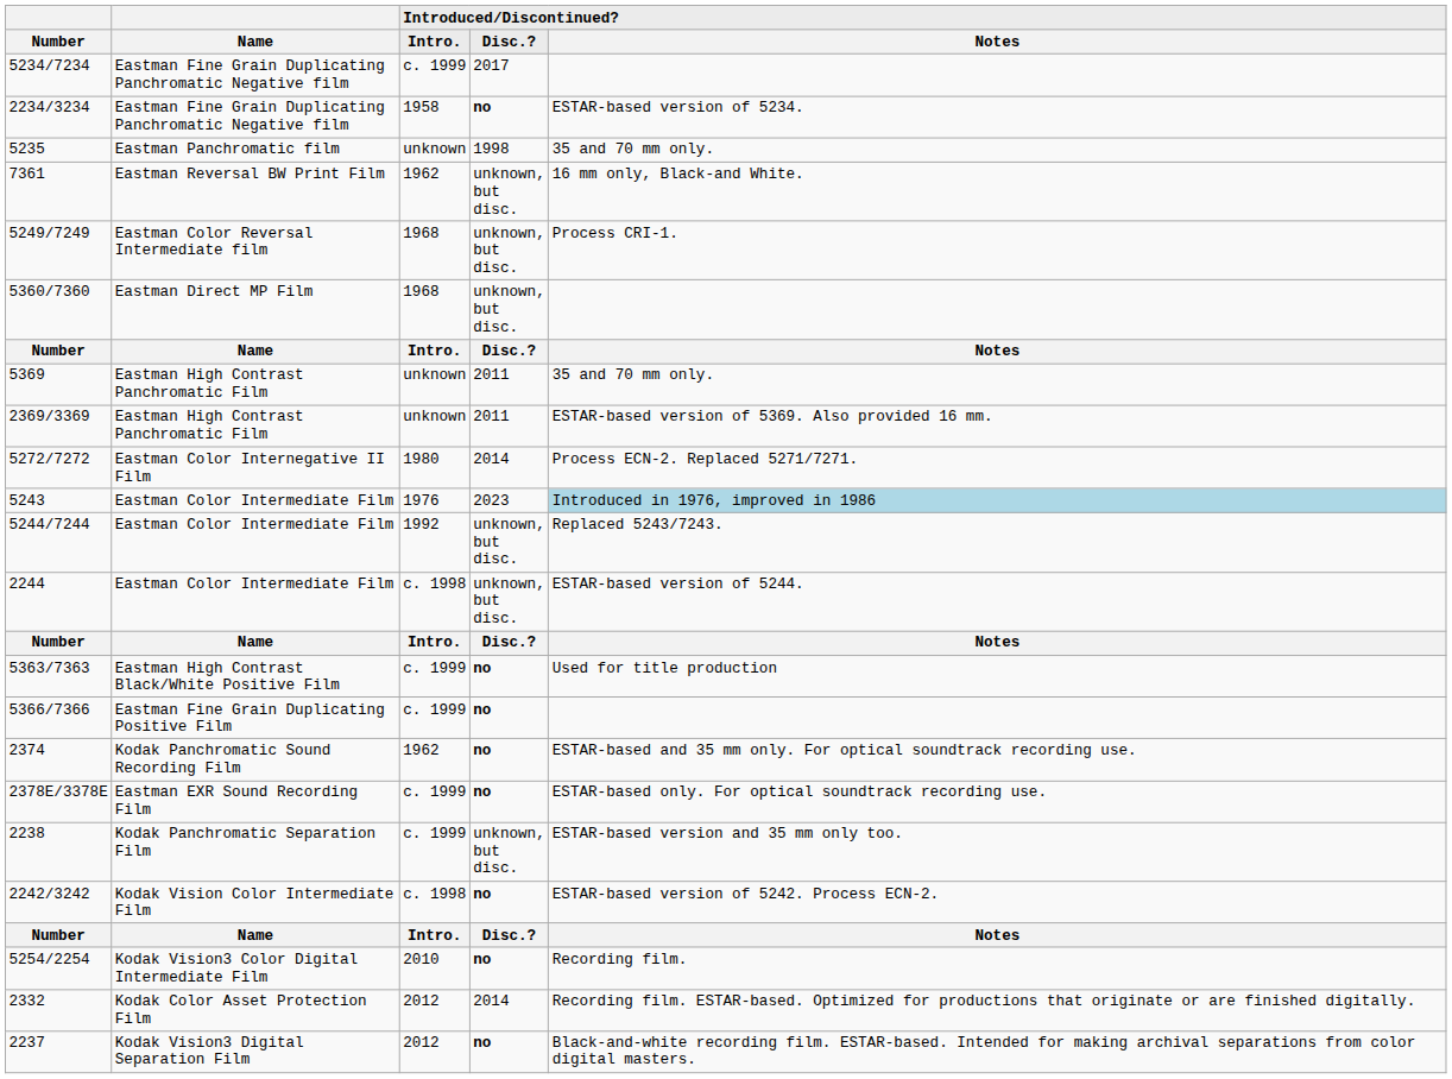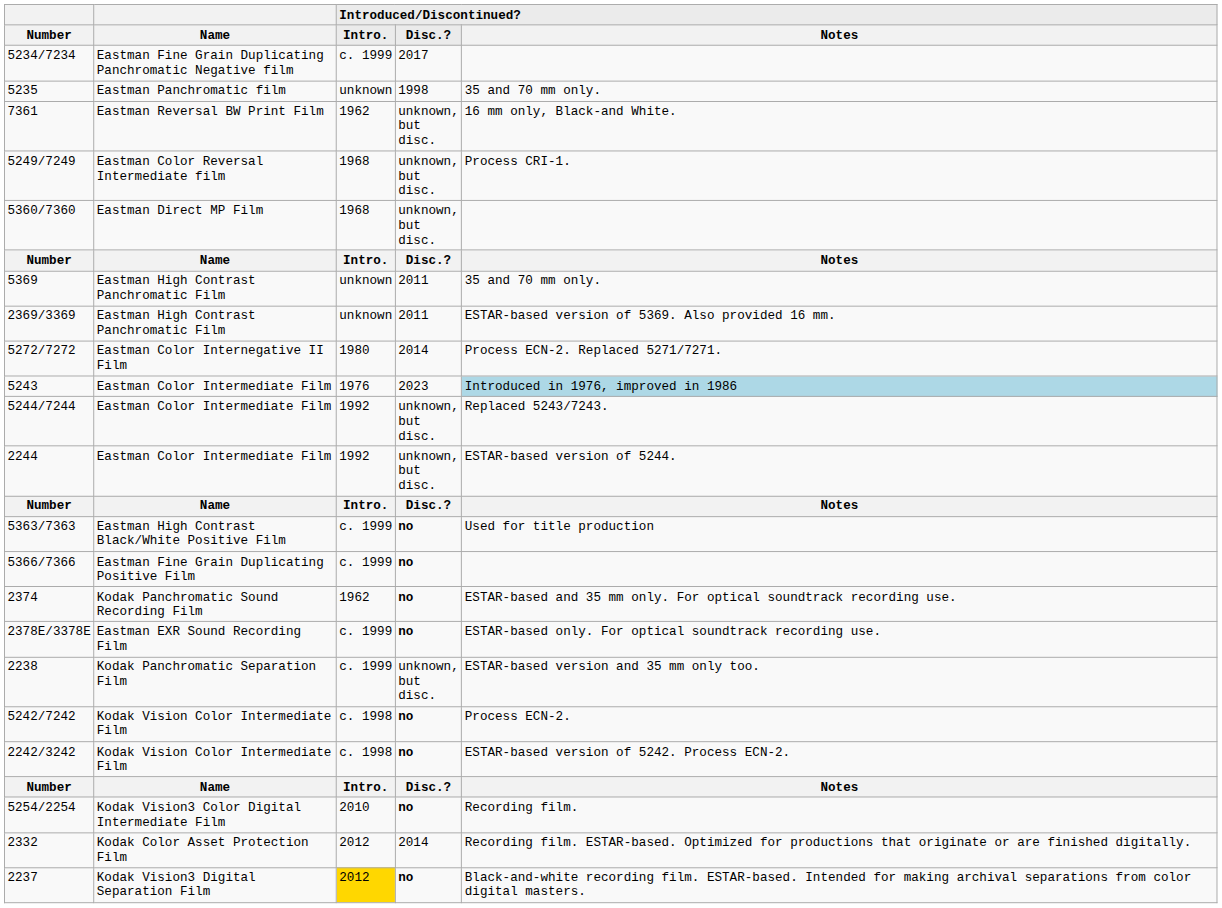 <table class="wikitable">
 <tr>
 <th></th>
 <th></th>
 <th colspan=3 style="text-align:left; background:#ebebeb">Introduced/Discontinued?</th>
 </tr>
 <tr>
 <th width="7%">Number</th>
 <th width="20%">Name</th>
 <th width="4%" style="background:#ebebeb">Intro.</th>
 <th width="4%" style="background:#ebebeb">Disc.?</th>
 <th>Notes</th>
 </tr>
 <tr valign="top">
 <td>5234/7234</td>
 <td>Eastman Fine Grain Duplicating Panchromatic Negative film</td>
 <td>c. 1999</td>
 <td>2017</td>
 <td></td>
-</tr>
-<tr valign="top">
-<td>2234/3234</td>
-<td>Eastman Fine Grain Duplicating Panchromatic Negative film</td>
-<td>1958</td>
-<td><strong>no</strong></td>
-<td>ESTAR-based version of 5234.</td>
 </tr>
 <tr valign="top">
 <td>5235</td>
 <td>Eastman Panchromatic film</td>
 <td>unknown</td>
 <td>1998</td>
 <td>35 and 70 mm only.</td>
 </tr>
 <tr valign="top">
 <td>7361</td>
 <td>Eastman Reversal BW Print Film</td>
 <td>1962</td>
 <td>unknown, but disc.</td>
 <td>16 mm only, Black-and White.</td>
 </tr>
 <tr valign="top">
 <td>5249/7249</td>
 <td>Eastman Color Reversal Intermediate film</td>
 <td>1968</td>
 <td>unknown, but disc.</td>
 <td>Process CRI-1.</td>
 </tr>
 <tr valign="top">
 <td>5360/7360</td>
 <td>Eastman Direct MP Film</td>
 <td>1968</td>
 <td>unknown, but disc.</td>
 <td></td>
 </tr>
 <tr valign="top">
 <th>Number</th>
 <th>Name</th>
 <th>Intro.</th>
 <th>Disc.?</th>
 <th>Notes</th>
 </tr>
 <tr valign="top">
 <td>5369</td>
 <td>Eastman High Contrast Panchromatic Film</td>
 <td>unknown</td>
 <td>2011</td>
 <td>35 and 70 mm only.</td>
 </tr>
 <tr valign="top">
 <td>2369/3369</td>
 <td>Eastman High Contrast Panchromatic Film</td>
 <td>unknown</td>
 <td>2011</td>
 <td>ESTAR-based version of 5369. Also provided 16 mm.</td>
 </tr>
 <tr valign="top">
 <td>5272/7272</td>
 <td>Eastman Color Internegative II Film</td>
 <td>1980</td>
 <td>2014</td>
 <td>Process ECN-2. Replaced 5271/7271.</td>
 </tr>
 <tr valign="top">
 <td>5243</td>
 <td>Eastman Color Intermediate Film</td>
 <td>1976</td>
 <td>2023</td>
 <td style="background: lightblue;">Introduced in 1976, improved in 1986</td>
 </tr>
 <tr valign="top">
 <td>5244/7244</td>
 <td>Eastman Color Intermediate Film</td>
 <td>1992</td>
 <td>unknown, but disc.</td>
 <td>Replaced 5243/7243.</td>
 </tr>
 <tr valign="top">
 <td>2244</td>
 <td>Eastman Color Intermediate Film</td>
-<td>c. 1998</td>
+<td>1992</td>
 <td>unknown, but disc.</td>
 <td>ESTAR-based version of 5244.</td>
 </tr>
 <tr valign="top">
 <th>Number</th>
 <th>Name</th>
 <th>Intro.</th>
 <th>Disc.?</th>
 <th>Notes</th>
 </tr>
 <tr valign="top">
 <td>5363/7363</td>
 <td>Eastman High Contrast Black/White Positive Film</td>
 <td>c. 1999</td>
 <td><strong>no</strong></td>
 <td>Used for title production</td>
 </tr>
 <tr valign="top">
 <td>5366/7366</td>
 <td>Eastman Fine Grain Duplicating Positive Film</td>
 <td>c. 1999</td>
 <td><strong>no</strong></td>
 <td></td>
 </tr>
 <tr valign="top">
 <td>2374</td>
 <td>Kodak Panchromatic Sound Recording Film</td>
 <td>1962</td>
 <td><strong>no</strong></td>
 <td>ESTAR-based and 35 mm only. For optical soundtrack recording use.</td>
 </tr>
 <tr valign="top">
 <td>2378E/3378E</td>
 <td>Eastman EXR Sound Recording Film</td>
 <td>c. 1999</td>
 <td><strong>no</strong></td>
 <td>ESTAR-based only. For optical soundtrack recording use.</td>
 </tr>
 <tr valign="top">
 <td>2238</td>
 <td>Kodak Panchromatic Separation Film</td>
 <td>c. 1999</td>
 <td>unknown, but disc.</td>
 <td>ESTAR-based version and 35 mm only too.</td>
 </tr>
 <tr valign="top">
+<td>5242/7242</td>
+<td>Kodak Vision Color Intermediate Film</td>
+<td>c. 1998</td>
+<td><strong>no</strong></td>
+<td>Process ECN-2.</td>
+</tr>
+<tr valign="top">
 <td>2242/3242</td>
 <td>Kodak Vision Color Intermediate Film</td>
 <td>c. 1998</td>
 <td><strong>no</strong></td>
 <td>ESTAR-based version of 5242. Process ECN-2.</td>
 </tr>
 <tr>
 <th>Number</th>
 <th>Name</th>
 <th>Intro.</th>
 <th>Disc.?</th>
 <th>Notes</th>
 </tr>
 <tr valign="top">
 <td>5254/2254</td>
 <td>Kodak Vision3 Color Digital Intermediate Film</td>
 <td>2010</td>
 <td><strong>no</strong></td>
 <td>Recording film.</td>
 </tr>
 <tr valign="top">
 <td>2332</td>
 <td>Kodak Color Asset Protection Film</td>
 <td>2012</td>
 <td>2014</td>
 <td>Recording film. ESTAR-based. Optimized for productions that originate or are finished digitally.</td>
 </tr>
 <tr valign="top">
 <td>2237</td>
 <td>Kodak Vision3 Digital Separation Film</td>
-<td>2012</td>
+<td style="background: gold;">2012</td>
 <td><strong>no</strong></td>
 <td>Black-and-white recording film. ESTAR-based. Intended for making archival separations from color digital masters.</td>
 </tr>
 </table>
